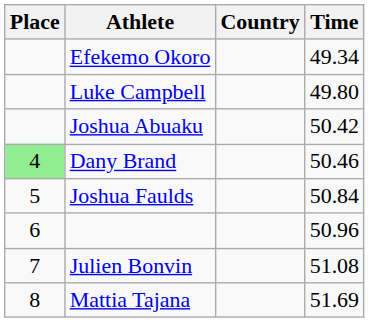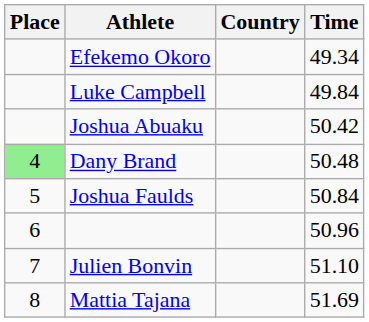 <table class="wikitable">
 <tr>
 <th>Place</th>
 <th>Athlete</th>
 <th>Country</th>
 <th>Time</th>
 </tr>
 <tr>
 <td align=center></td>
 <td><a href='#'>Efekemo Okoro</a></td>
 <td></td>
 <td>49.34</td>
 </tr>
 <tr>
 <td align=center></td>
 <td><a href='#'>Luke Campbell</a></td>
 <td></td>
-<td>49.80</td>
+<td>49.84</td>
 </tr>
 <tr>
 <td align=center></td>
 <td><a href='#'>Joshua Abuaku</a></td>
 <td></td>
 <td>50.42</td>
 </tr>
 <tr>
 <td align=center style="background: lightgreen;">4</td>
 <td><a href='#'>Dany Brand</a></td>
 <td></td>
-<td>50.46</td>
+<td>50.48</td>
 </tr>
 <tr>
 <td align=center>5</td>
 <td><a href='#'>Joshua Faulds</a></td>
 <td></td>
 <td>50.84</td>
 </tr>
 <tr>
 <td align=center>6</td>
 <td></td>
 <td></td>
 <td>50.96</td>
 </tr>
 <tr>
 <td align=center>7</td>
 <td><a href='#'>Julien Bonvin</a></td>
 <td></td>
-<td>51.08</td>
+<td>51.10</td>
 </tr>
 <tr>
 <td align=center>8</td>
 <td><a href='#'>Mattia Tajana</a></td>
 <td></td>
 <td>51.69</td>
 </tr>
 </table>
